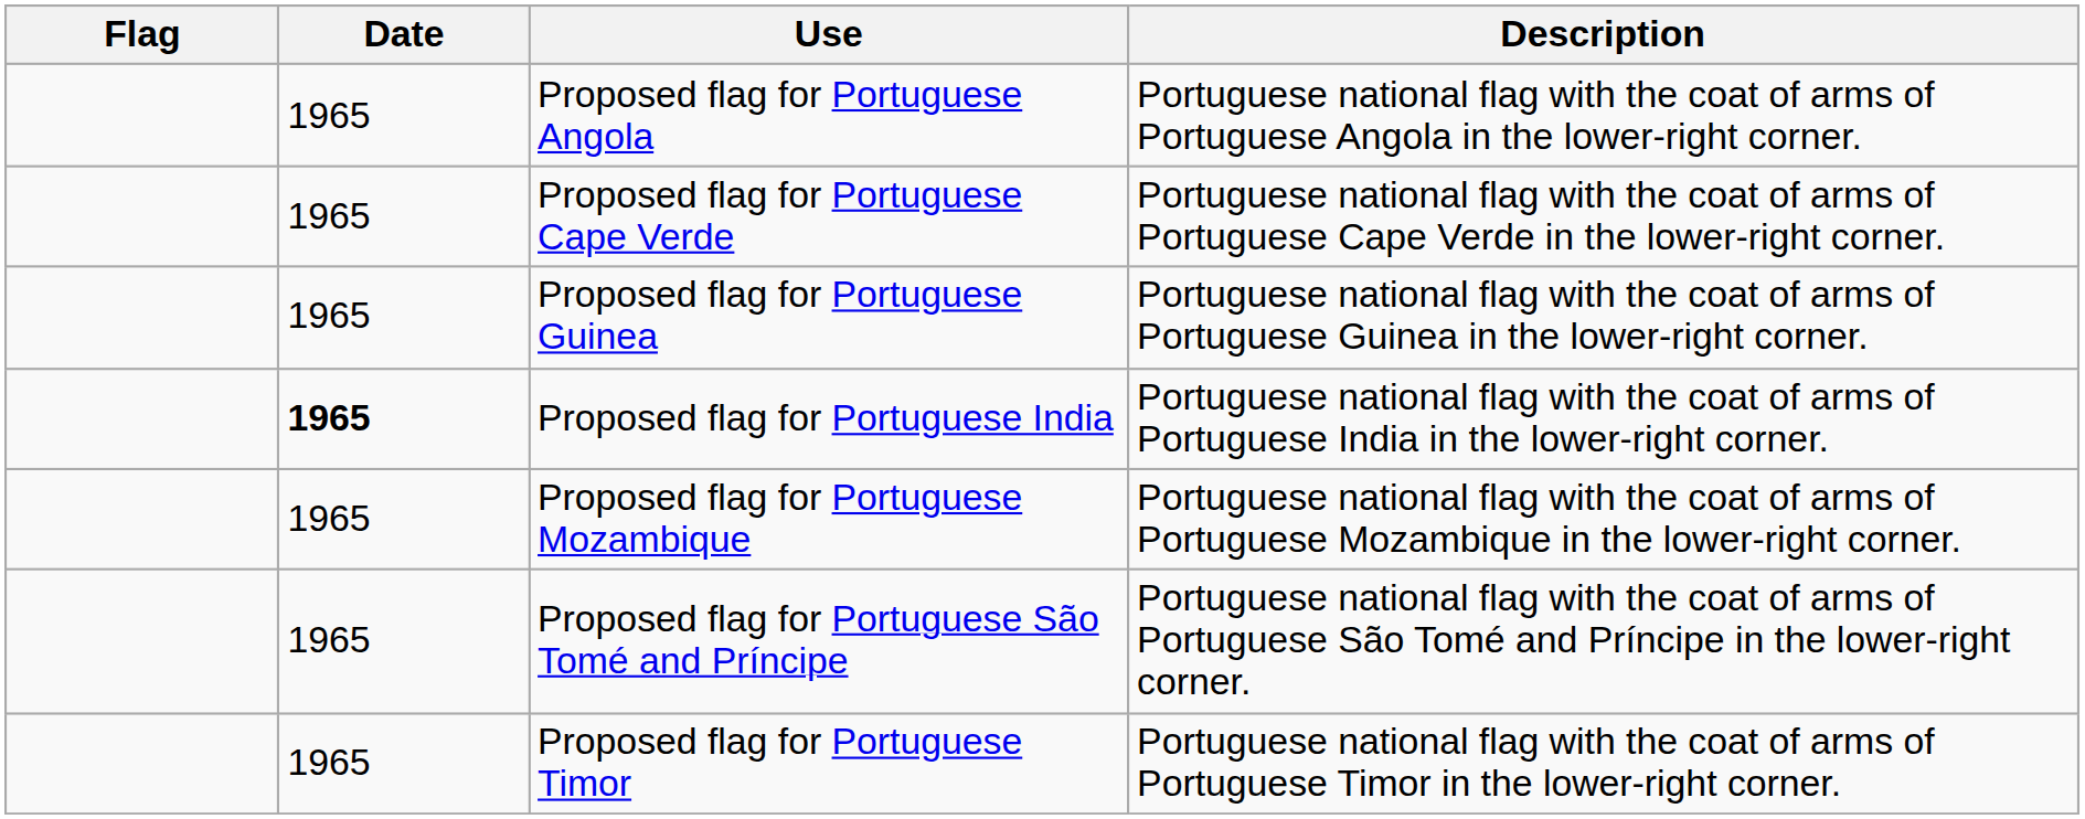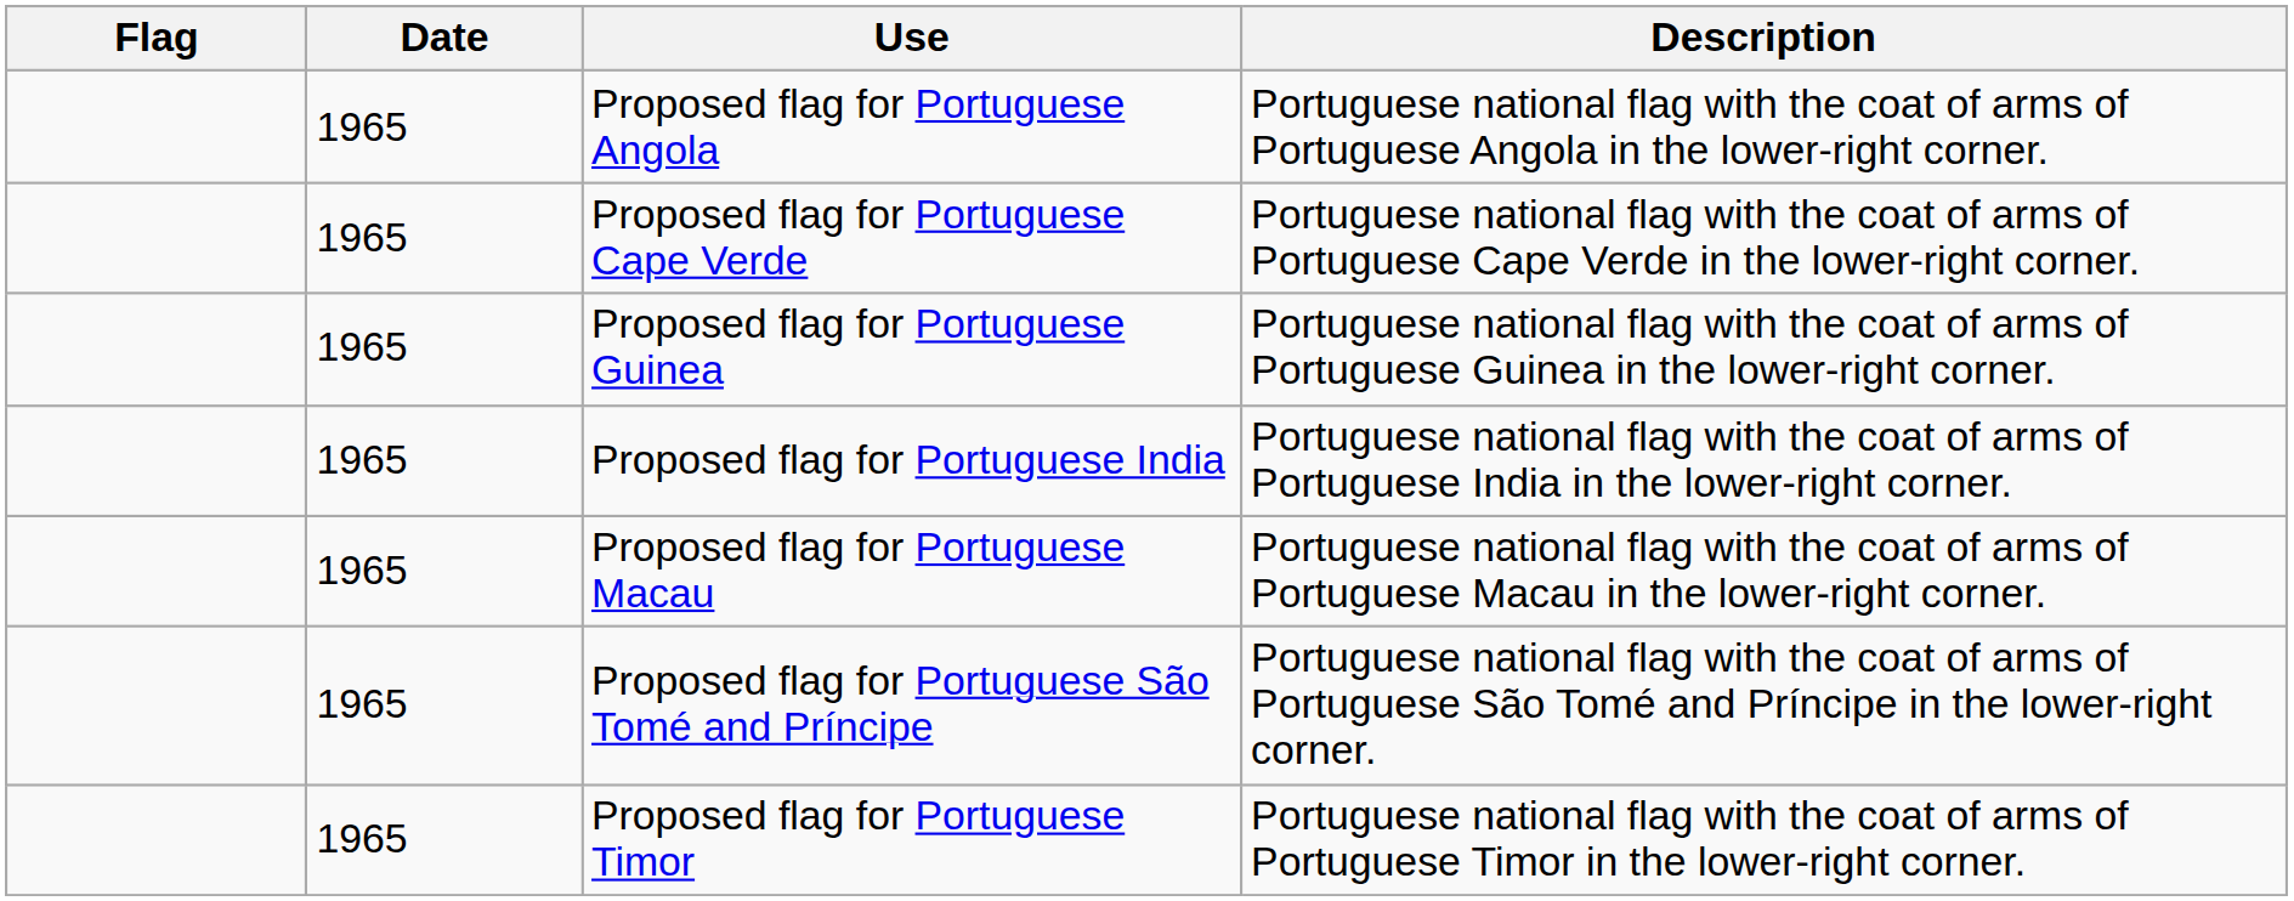 <table class="wikitable">
 <tr>
 <th width="110">Flag</th>
 <th width="100">Date</th>
 <th width="250">Use</th>
 <th width="400">Description</th>
 </tr>
 <tr>
 <td></td>
 <td>1965</td>
 <td>Proposed flag for <a href='#'>Portuguese Angola</a></td>
 <td>Portuguese national flag with the coat of arms of Portuguese Angola in the lower-right corner.</td>
 </tr>
 <tr>
 <td></td>
 <td>1965</td>
 <td>Proposed flag for <a href='#'>Portuguese Cape Verde</a></td>
 <td>Portuguese national flag with the coat of arms of Portuguese Cape Verde in the lower-right corner.</td>
 </tr>
 <tr>
 <td></td>
 <td>1965</td>
 <td>Proposed flag for <a href='#'>Portuguese Guinea</a></td>
 <td>Portuguese national flag with the coat of arms of Portuguese Guinea in the lower-right corner.</td>
 </tr>
 <tr>
 <td></td>
-<td><strong>1965</strong></td>
+<td>1965</td>
 <td>Proposed flag for <a href='#'>Portuguese India</a></td>
 <td>Portuguese national flag with the coat of arms of Portuguese India in the lower-right corner.</td>
 </tr>
 <tr>
 <td></td>
 <td>1965</td>
-<td>Proposed flag for <a href='#'>Portuguese Mozambique</a></td>
-<td>Portuguese national flag with the coat of arms of Portuguese Mozambique in the lower-right corner.</td>
+<td>Proposed flag for <a href='#'>Portuguese Macau</a></td>
+<td>Portuguese national flag with the coat of arms of Portuguese Macau in the lower-right corner.</td>
 </tr>
 <tr>
 <td></td>
 <td>1965</td>
 <td>Proposed flag for <a href='#'>Portuguese São Tomé and Príncipe</a></td>
 <td>Portuguese national flag with the coat of arms of Portuguese São Tomé and Príncipe in the lower-right corner.</td>
 </tr>
 <tr>
 <td></td>
 <td>1965</td>
 <td>Proposed flag for <a href='#'>Portuguese Timor</a></td>
 <td>Portuguese national flag with the coat of arms of Portuguese Timor in the lower-right corner.</td>
 </tr>
 </table>
